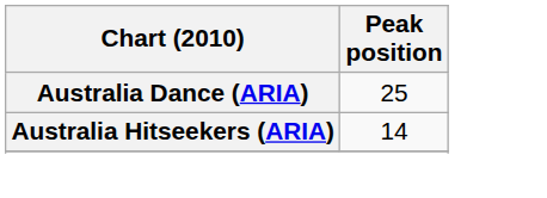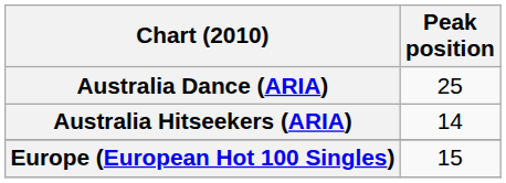 <table class="wikitable sortable plainrowheaders" style="text-align:center">
 <tr>
 <th scope="col">Chart (2010)</th>
 <th scope="col">Peak<br>position</th>
 </tr>
 <tr>
 <th scope="row">Australia Dance (<a href='#'>ARIA</a>)</th>
 <td>25</td>
 </tr>
 <tr>
 <th scope="row">Australia Hitseekers (<a href='#'>ARIA</a>)</th>
 <td>14</td>
 </tr>
 <tr>
 </tr>
 <tr>
 </tr>
 <tr>
 </tr>
 <tr>
 </tr>
 <tr>
+<th scope="row">Europe (<a href='#'>European Hot 100 Singles</a>)</th>
+<td>15</td>
+</tr>
+<tr>
 </tr>
 <tr>
 </tr>
 <tr>
 </tr>
 <tr>
 </tr>
 <tr>
 </tr>
 <tr>
 </tr>
 <tr>
 </tr>
 </table>
